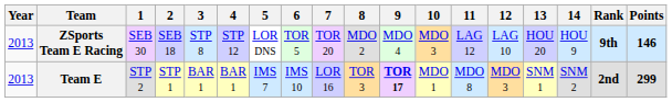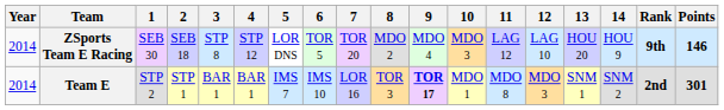 <table class="wikitable" style="text-align:center; font-size:85%">
 <tr>
 <th>Year</th>
 <th>Team</th>
 <th>1</th>
 <th>2</th>
 <th>3</th>
 <th>4</th>
 <th>5</th>
 <th>6</th>
 <th>7</th>
 <th>8</th>
 <th>9</th>
 <th>10</th>
 <th>11</th>
 <th>12</th>
 <th>13</th>
 <th>14</th>
 <th>Rank</th>
 <th>Points</th>
 </tr>
 <tr>
-<td><a href='#'>2013</a></td>
+<td><a href='#'>2014</a></td>
 <th nowrap>ZSports <br> Team E Racing</th>
 <td style="background:#EFCFFF;"><a href='#'>SEB</a><br><small>30</small></td>
 <td style="background:#CFCFFF;"><a href='#'>SEB</a><br><small>18</small></td>
 <td style="background:#CFEAFF;"><a href='#'>STP</a><br><small>8</small></td>
 <td style="background:#CFCFFF;"><a href='#'>STP</a><br><small>12</small></td>
 <td style="background:#FFFFFF;"><a href='#'>LOR</a><br><small>DNS</small></td>
 <td style="background:#DFFFDF;"><a href='#'>TOR</a><br><small>5</small></td>
 <td style="background:#EFCFFF;"><a href='#'>TOR</a><br><small>20</small></td>
 <td style="background:#DFDFDF;"><a href='#'>MDO</a><br><small>2</small></td>
 <td style="background:#DFFFDF;"><a href='#'>MDO</a><br><small>4</small></td>
 <td style="background:#FFDF9F;"><a href='#'>MDO</a><br><small>3</small></td>
 <td style="background:#CFCFFF;"><a href='#'>LAG</a><br><small>12</small></td>
 <td style="background:#CFEAFF;"><a href='#'>LAG</a><br><small>10</small></td>
 <td style="background:#CFCFFF;"><a href='#'>HOU</a><br><small>20</small></td>
 <td style="background:#CFEAFF;"><a href='#'>HOU</a><br><small>9</small></td>
 <td style="background:#CFEAFF;"><strong>9th</strong></td>
 <td style="background:#CFEAFF;"><strong>146</strong></td>
 </tr>
 <tr>
-<td><a href='#'>2013</a></td>
+<td><a href='#'>2014</a></td>
 <th nowrap>Team E</th>
 <td style="background:#DFDFDF;"><a href='#'>STP</a><br><small>2</small></td>
 <td style="background:#FFFFBF;"><a href='#'>STP</a><br><small>1</small></td>
 <td style="background:#FFFFBF;"><a href='#'>BAR</a><br><small>1</small></td>
 <td style="background:#FFFFBF;"><a href='#'>BAR</a><br><small>1</small></td>
 <td style="background:#CFEAFF;"><a href='#'>IMS</a><br><small>7</small></td>
 <td style="background:#CFEAFF;"><a href='#'>IMS</a><br><small>10</small></td>
 <td style="background:#CFCFFF;"><a href='#'>LOR</a><br><small>16</small></td>
 <td style="background:#FFDF9F;"><a href='#'>TOR</a><br><small>3</small></td>
 <td style="background:#EFCFFF;"><strong><a href='#'>TOR</a><br><small>17</small></strong></td>
 <td style="background:#FFFFBF;"><a href='#'>MDO</a><br><small>1</small></td>
 <td style="background:#CFEAFF;"><a href='#'>MDO</a><br><small>8</small></td>
 <td style="background:#FFDF9F;"><a href='#'>MDO</a><br><small>3</small></td>
 <td style="background:#FFFFBF;"><a href='#'>SNM</a><br><small>1</small></td>
 <td style="background:#DFDFDF;"><a href='#'>SNM</a><br><small>2</small></td>
 <td style="background:#DFDFDF;"><strong>2nd</strong></td>
-<td style="background:#DFDFDF;"><strong>299</strong></td>
+<td style="background:#DFDFDF;"><strong>301</strong></td>
 </tr>
 </table>
